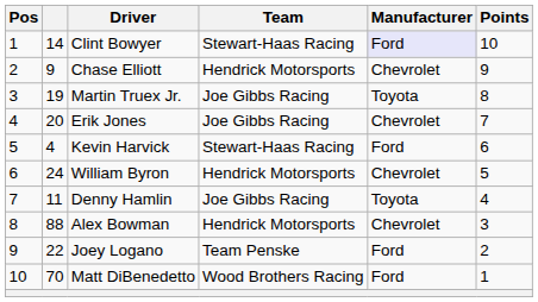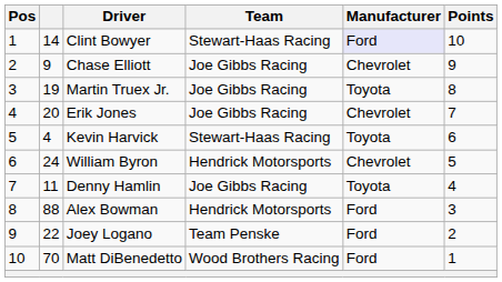 <table class="wikitable" style="font-size:98%">
 <tr>
 <th>Pos</th>
 <th></th>
 <th>Driver</th>
 <th>Team</th>
 <th>Manufacturer</th>
 <th>Points</th>
 </tr>
 <tr>
 <td>1</td>
 <td>14</td>
 <td>Clint Bowyer</td>
 <td>Stewart-Haas Racing</td>
 <td style="background: lavender;">Ford</td>
 <td>10</td>
 </tr>
 <tr>
 <td>2</td>
 <td>9</td>
 <td>Chase Elliott</td>
-<td>Hendrick Motorsports</td>
+<td>Joe Gibbs Racing</td>
 <td>Chevrolet</td>
 <td>9</td>
 </tr>
 <tr>
 <td>3</td>
 <td>19</td>
 <td>Martin Truex Jr.</td>
 <td>Joe Gibbs Racing</td>
 <td>Toyota</td>
 <td>8</td>
 </tr>
 <tr>
 <td>4</td>
 <td>20</td>
 <td>Erik Jones</td>
 <td>Joe Gibbs Racing</td>
 <td>Chevrolet</td>
 <td>7</td>
 </tr>
 <tr>
 <td>5</td>
 <td>4</td>
 <td>Kevin Harvick</td>
 <td>Stewart-Haas Racing</td>
-<td>Ford</td>
+<td>Toyota</td>
 <td>6</td>
 </tr>
 <tr>
 <td>6</td>
 <td>24</td>
 <td>William Byron</td>
 <td>Hendrick Motorsports</td>
 <td>Chevrolet</td>
 <td>5</td>
 </tr>
 <tr>
 <td>7</td>
 <td>11</td>
 <td>Denny Hamlin</td>
 <td>Joe Gibbs Racing</td>
 <td>Toyota</td>
 <td>4</td>
 </tr>
 <tr>
 <td>8</td>
 <td>88</td>
 <td>Alex Bowman</td>
 <td>Hendrick Motorsports</td>
-<td>Chevrolet</td>
+<td>Ford</td>
 <td>3</td>
 </tr>
 <tr>
 <td>9</td>
 <td>22</td>
 <td>Joey Logano</td>
 <td>Team Penske</td>
 <td>Ford</td>
 <td>2</td>
 </tr>
 <tr>
 <td>10</td>
 <td>70</td>
 <td>Matt DiBenedetto</td>
 <td>Wood Brothers Racing</td>
 <td>Ford</td>
 <td>1</td>
 </tr>
 <tr>
 <th colspan="6"></th>
 </tr>
 </table>
